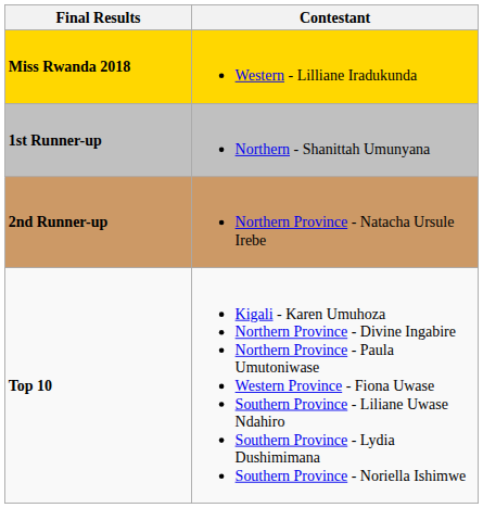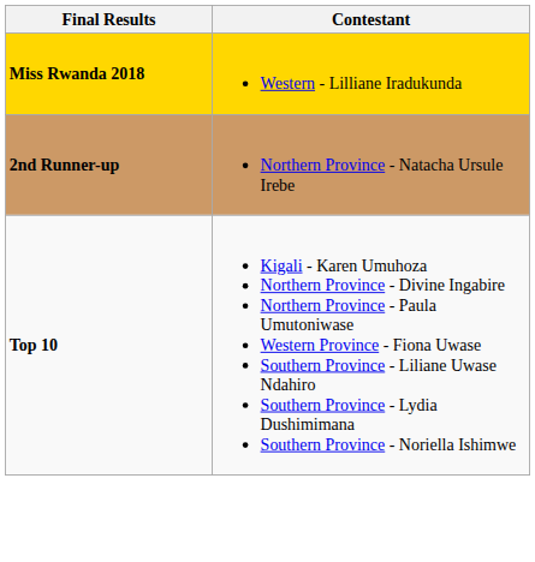 <table class="wikitable sortable" style="font-size:95%;">
 <tr>
 <th style="width:180px;">Final Results</th>
 <th style="width:280px;">Contestant</th>
 </tr>
 <tr style="background:gold;">
 <td><strong>Miss Rwanda 2018</strong></td>
 <td><br><ul><li><a href='#'>Western</a> - Lilliane Iradukunda</li></ul></td>
-</tr>
-<tr style="background:silver;">
-<td><strong>1st Runner-up</strong></td>
-<td><br><ul><li><a href='#'>Northern</a> - Shanittah Umunyana</li></ul></td>
 </tr>
 <tr style="background:#c96;">
 <td><strong>2nd Runner-up</strong></td>
 <td><br><ul><li><a href='#'>Northern Province</a> - Natacha Ursule Irebe</li></ul></td>
 </tr>
 <tr>
 <td><strong>Top 10</strong></td>
 <td><br><ul><li><a href='#'>Kigali</a> - Karen Umuhoza</li><li><a href='#'>Northern Province</a> - Divine Ingabire</li><li><a href='#'>Northern Province</a> - Paula Umutoniwase</li><li><a href='#'>Western Province</a> - Fiona Uwase</li><li><a href='#'>Southern Province</a> - Liliane Uwase Ndahiro</li><li><a href='#'>Southern Province</a> - Lydia Dushimimana</li><li><a href='#'>Southern Province</a> - Noriella Ishimwe</li></ul></td>
 </tr>
 </table>
